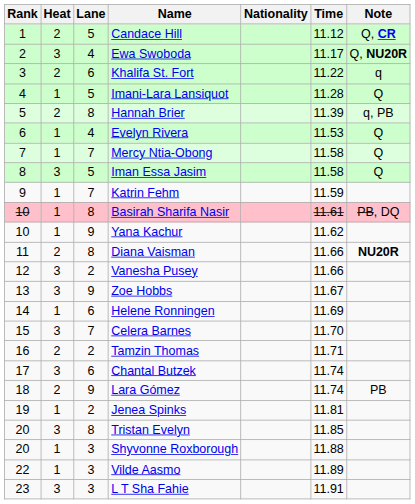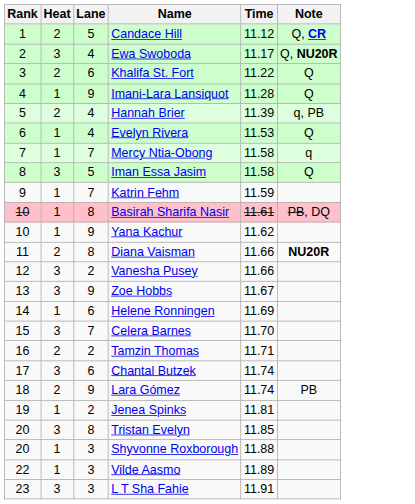 <table class="wikitable sortable" style="text-align:center">
 <tr>
 <th>Rank</th>
 <th>Heat</th>
 <th>Lane</th>
 <th>Name</th>
-<th>Nationality</th>
 <th>Time</th>
 <th>Note</th>
 </tr>
 <tr bgcolor=ccffcc>
 <td>1</td>
 <td>2</td>
 <td>5</td>
 <td align=left><a href='#'>Candace Hill</a></td>
-<td align=left></td>
 <td>11.12</td>
 <td>Q, <strong><a href='#'>CR</a></strong></td>
 </tr>
 <tr bgcolor=ccffcc>
 <td>2</td>
 <td>3</td>
 <td>4</td>
 <td align=left><a href='#'>Ewa Swoboda</a></td>
-<td align=left></td>
 <td>11.17</td>
 <td>Q, <strong>NU20R</strong></td>
 </tr>
 <tr bgcolor=ccffcc>
 <td>3</td>
 <td>2</td>
 <td>6</td>
 <td align=left><a href='#'>Khalifa St. Fort</a></td>
-<td align=left></td>
 <td>11.22</td>
-<td>q</td>
+<td>Q</td>
 </tr>
 <tr bgcolor=ccffcc>
 <td>4</td>
 <td>1</td>
-<td>5</td>
+<td>9</td>
 <td align=left><a href='#'>Imani-Lara Lansiquot</a></td>
-<td align=left></td>
 <td>11.28</td>
 <td>Q</td>
 </tr>
 <tr bgcolor=ddffdd>
 <td>5</td>
 <td>2</td>
-<td>8</td>
+<td>4</td>
 <td align=left><a href='#'>Hannah Brier</a></td>
-<td align=left></td>
 <td>11.39</td>
 <td>q, PB</td>
 </tr>
 <tr bgcolor=ccffcc>
 <td>6</td>
 <td>1</td>
 <td>4</td>
 <td align=left><a href='#'>Evelyn Rivera</a></td>
-<td align=left></td>
 <td>11.53</td>
 <td>Q</td>
 </tr>
 <tr bgcolor=ddffdd>
 <td>7</td>
 <td>1</td>
 <td>7</td>
 <td align=left><a href='#'>Mercy Ntia-Obong</a></td>
-<td align=left></td>
 <td>11.58</td>
-<td>Q</td>
+<td>q</td>
 </tr>
 <tr bgcolor=ccffcc>
 <td>8</td>
 <td>3</td>
 <td>5</td>
 <td align=left><a href='#'>Iman Essa Jasim</a></td>
-<td align=left></td>
 <td>11.58</td>
 <td>Q</td>
 </tr>
 <tr>
 <td>9</td>
 <td>1</td>
 <td>7</td>
 <td align=left><a href='#'>Katrin Fehm</a></td>
-<td align=left></td>
 <td>11.59</td>
 <td></td>
 </tr>
 <tr bgcolor=pink>
 <td><s>10 </s></td>
 <td>1</td>
 <td>8</td>
 <td align=left><a href='#'>Basirah Sharifa Nasir</a></td>
-<td align=left></td>
 <td><s>11.61 </s></td>
 <td><s>PB</s>, DQ</td>
 </tr>
 <tr>
 <td>10</td>
 <td>1</td>
 <td>9</td>
 <td align=left><a href='#'>Yana Kachur</a></td>
-<td align=left></td>
 <td>11.62</td>
 <td></td>
 </tr>
 <tr>
 <td>11</td>
 <td>2</td>
 <td>8</td>
 <td align=left><a href='#'>Diana Vaisman</a></td>
-<td align=left></td>
 <td>11.66</td>
 <td><strong>NU20R</strong></td>
 </tr>
 <tr>
 <td>12</td>
 <td>3</td>
 <td>2</td>
 <td align=left><a href='#'>Vanesha Pusey</a></td>
-<td align=left></td>
 <td>11.66</td>
 <td></td>
 </tr>
 <tr>
 <td>13</td>
 <td>3</td>
 <td>9</td>
 <td align=left><a href='#'>Zoe Hobbs</a></td>
-<td align=left></td>
 <td>11.67</td>
 <td></td>
 </tr>
 <tr>
 <td>14</td>
 <td>1</td>
 <td>6</td>
 <td align=left><a href='#'>Helene Ronningen</a></td>
-<td align=left></td>
 <td>11.69</td>
 <td></td>
 </tr>
 <tr>
 <td>15</td>
 <td>3</td>
 <td>7</td>
 <td align=left><a href='#'>Celera Barnes</a></td>
-<td align=left></td>
 <td>11.70</td>
 <td></td>
 </tr>
 <tr>
 <td>16</td>
 <td>2</td>
 <td>2</td>
 <td align=left><a href='#'>Tamzin Thomas</a></td>
-<td align=left></td>
 <td>11.71</td>
 <td></td>
 </tr>
 <tr>
 <td>17</td>
 <td>3</td>
 <td>6</td>
 <td align=left><a href='#'>Chantal Butzek</a></td>
-<td align=left></td>
 <td>11.74</td>
 <td></td>
 </tr>
 <tr>
 <td>18</td>
 <td>2</td>
 <td>9</td>
 <td align=left><a href='#'>Lara Gómez</a></td>
-<td align=left></td>
 <td>11.74</td>
 <td>PB</td>
 </tr>
 <tr>
 <td>19</td>
 <td>1</td>
 <td>2</td>
 <td align=left><a href='#'>Jenea Spinks</a></td>
-<td align=left></td>
 <td>11.81</td>
 <td></td>
 </tr>
 <tr>
 <td>20</td>
 <td>3</td>
 <td>8</td>
 <td align=left><a href='#'>Tristan Evelyn</a></td>
-<td align=left></td>
 <td>11.85</td>
 <td></td>
 </tr>
 <tr>
 <td>20</td>
 <td>1</td>
 <td>3</td>
 <td align=left><a href='#'>Shyvonne Roxborough</a></td>
-<td align=left></td>
 <td>11.88</td>
 <td></td>
 </tr>
 <tr>
 <td>22</td>
 <td>1</td>
 <td>3</td>
 <td align=left><a href='#'>Vilde Aasmo</a></td>
-<td align=left></td>
 <td>11.89</td>
 <td></td>
 </tr>
 <tr>
 <td>23</td>
 <td>3</td>
 <td>3</td>
 <td align=left><a href='#'>L T Sha Fahie</a></td>
-<td align=left></td>
 <td>11.91</td>
 <td></td>
 </tr>
 </table>
